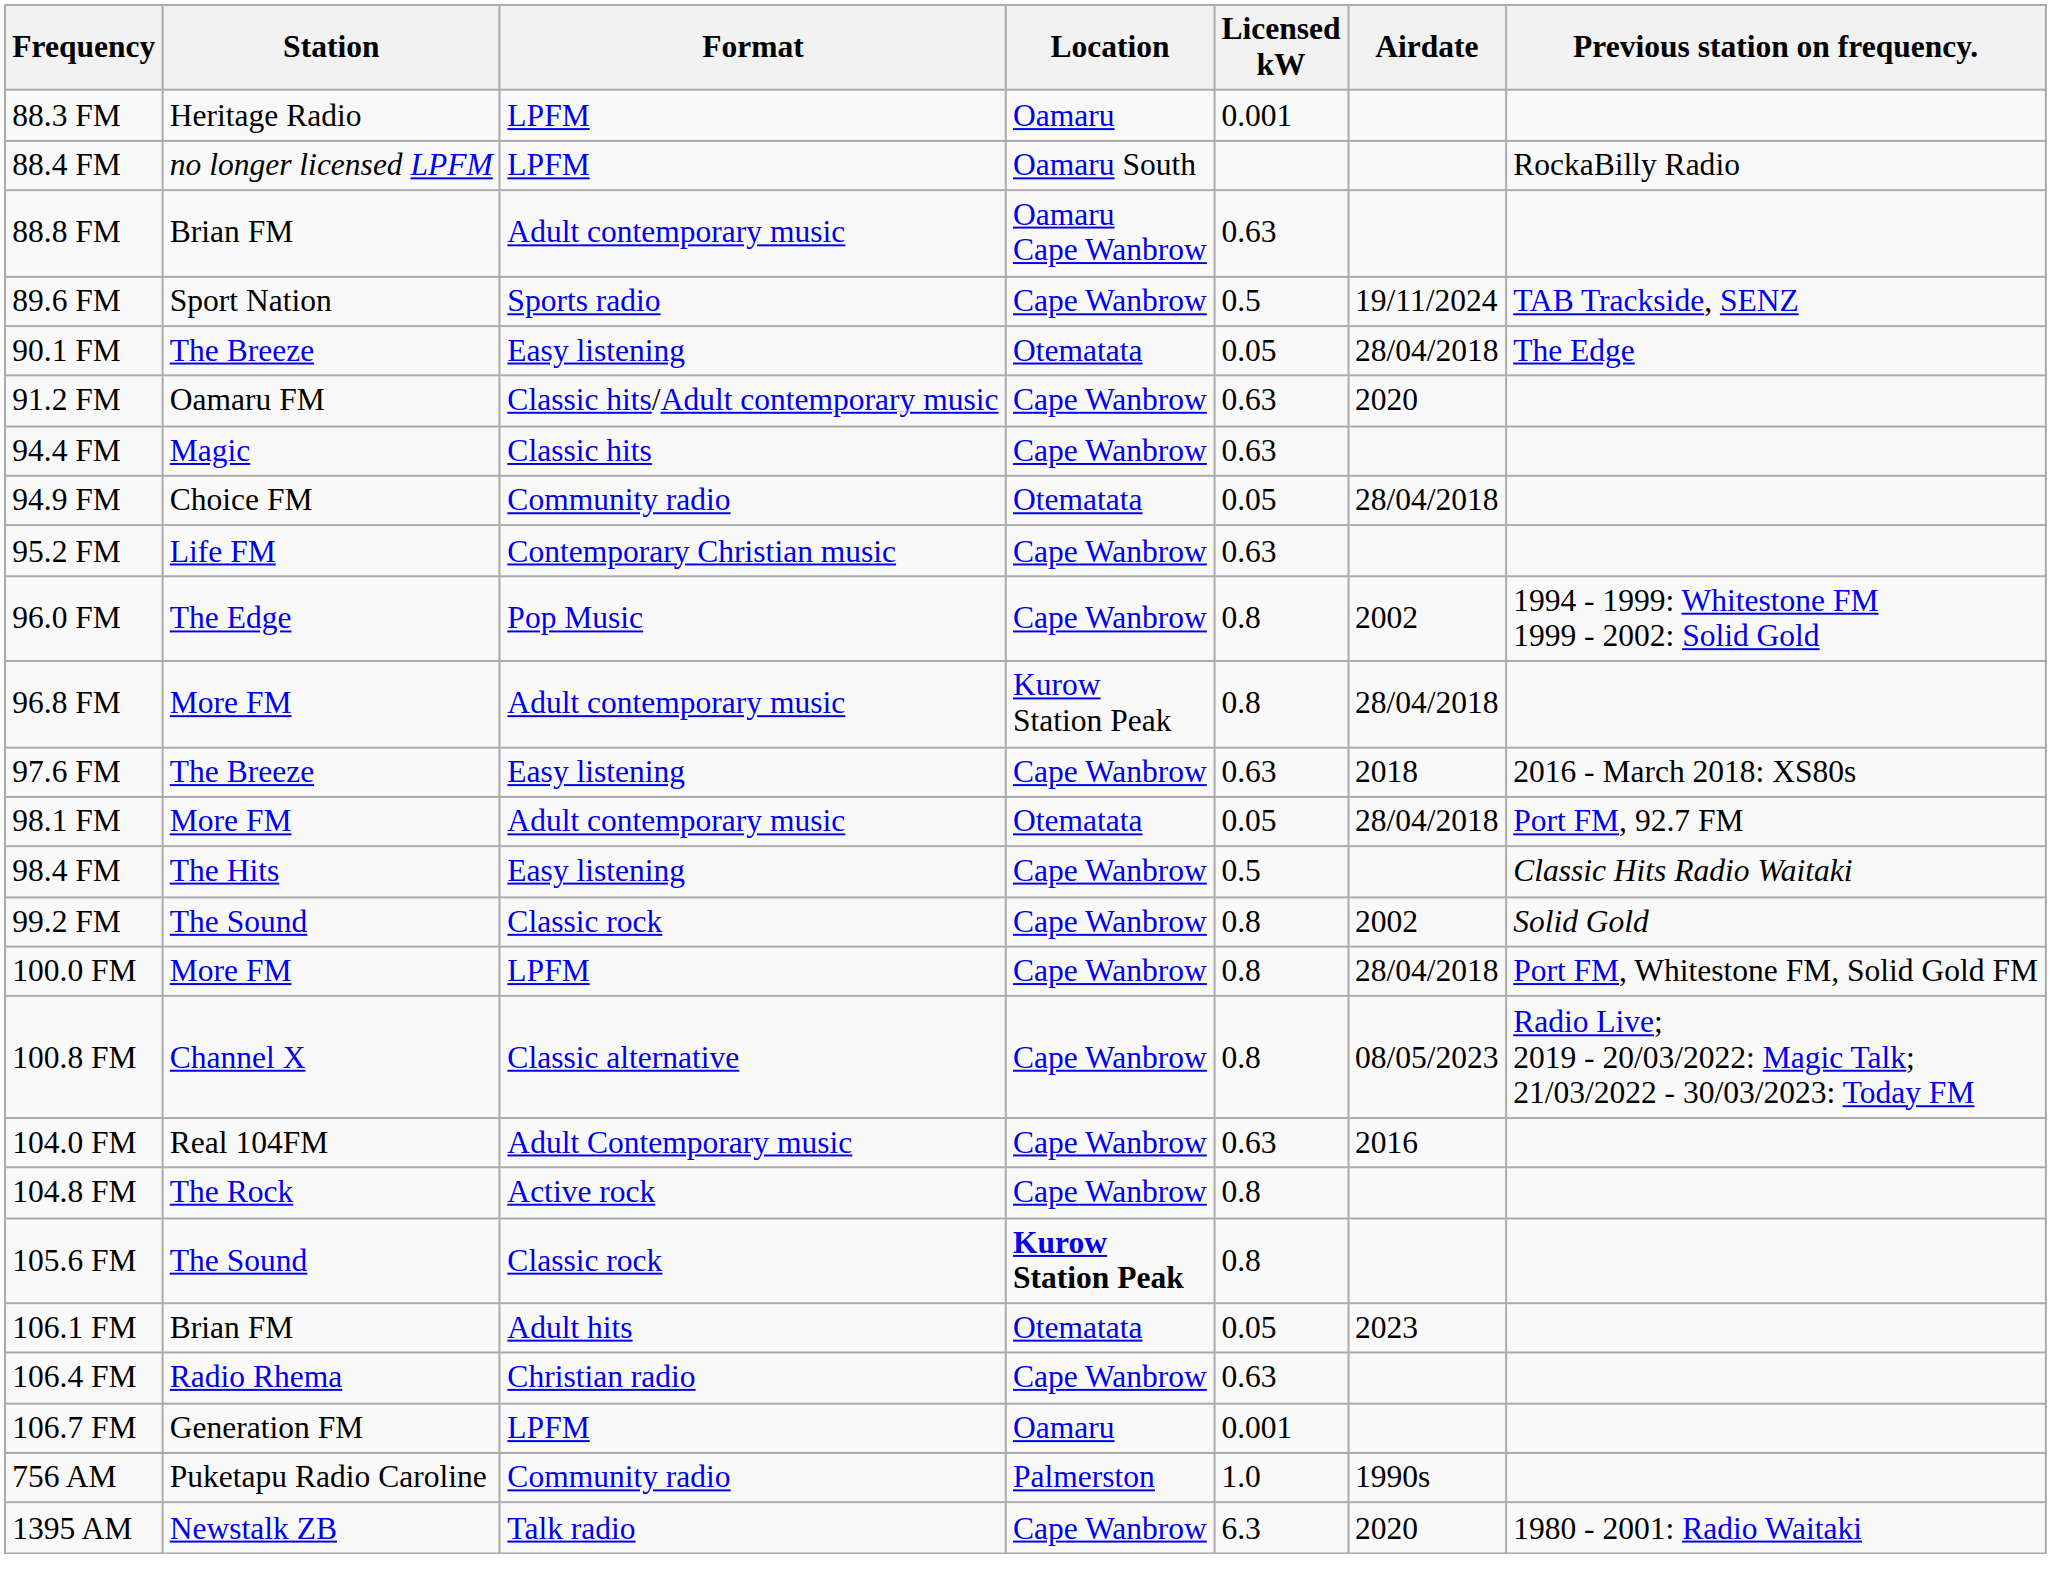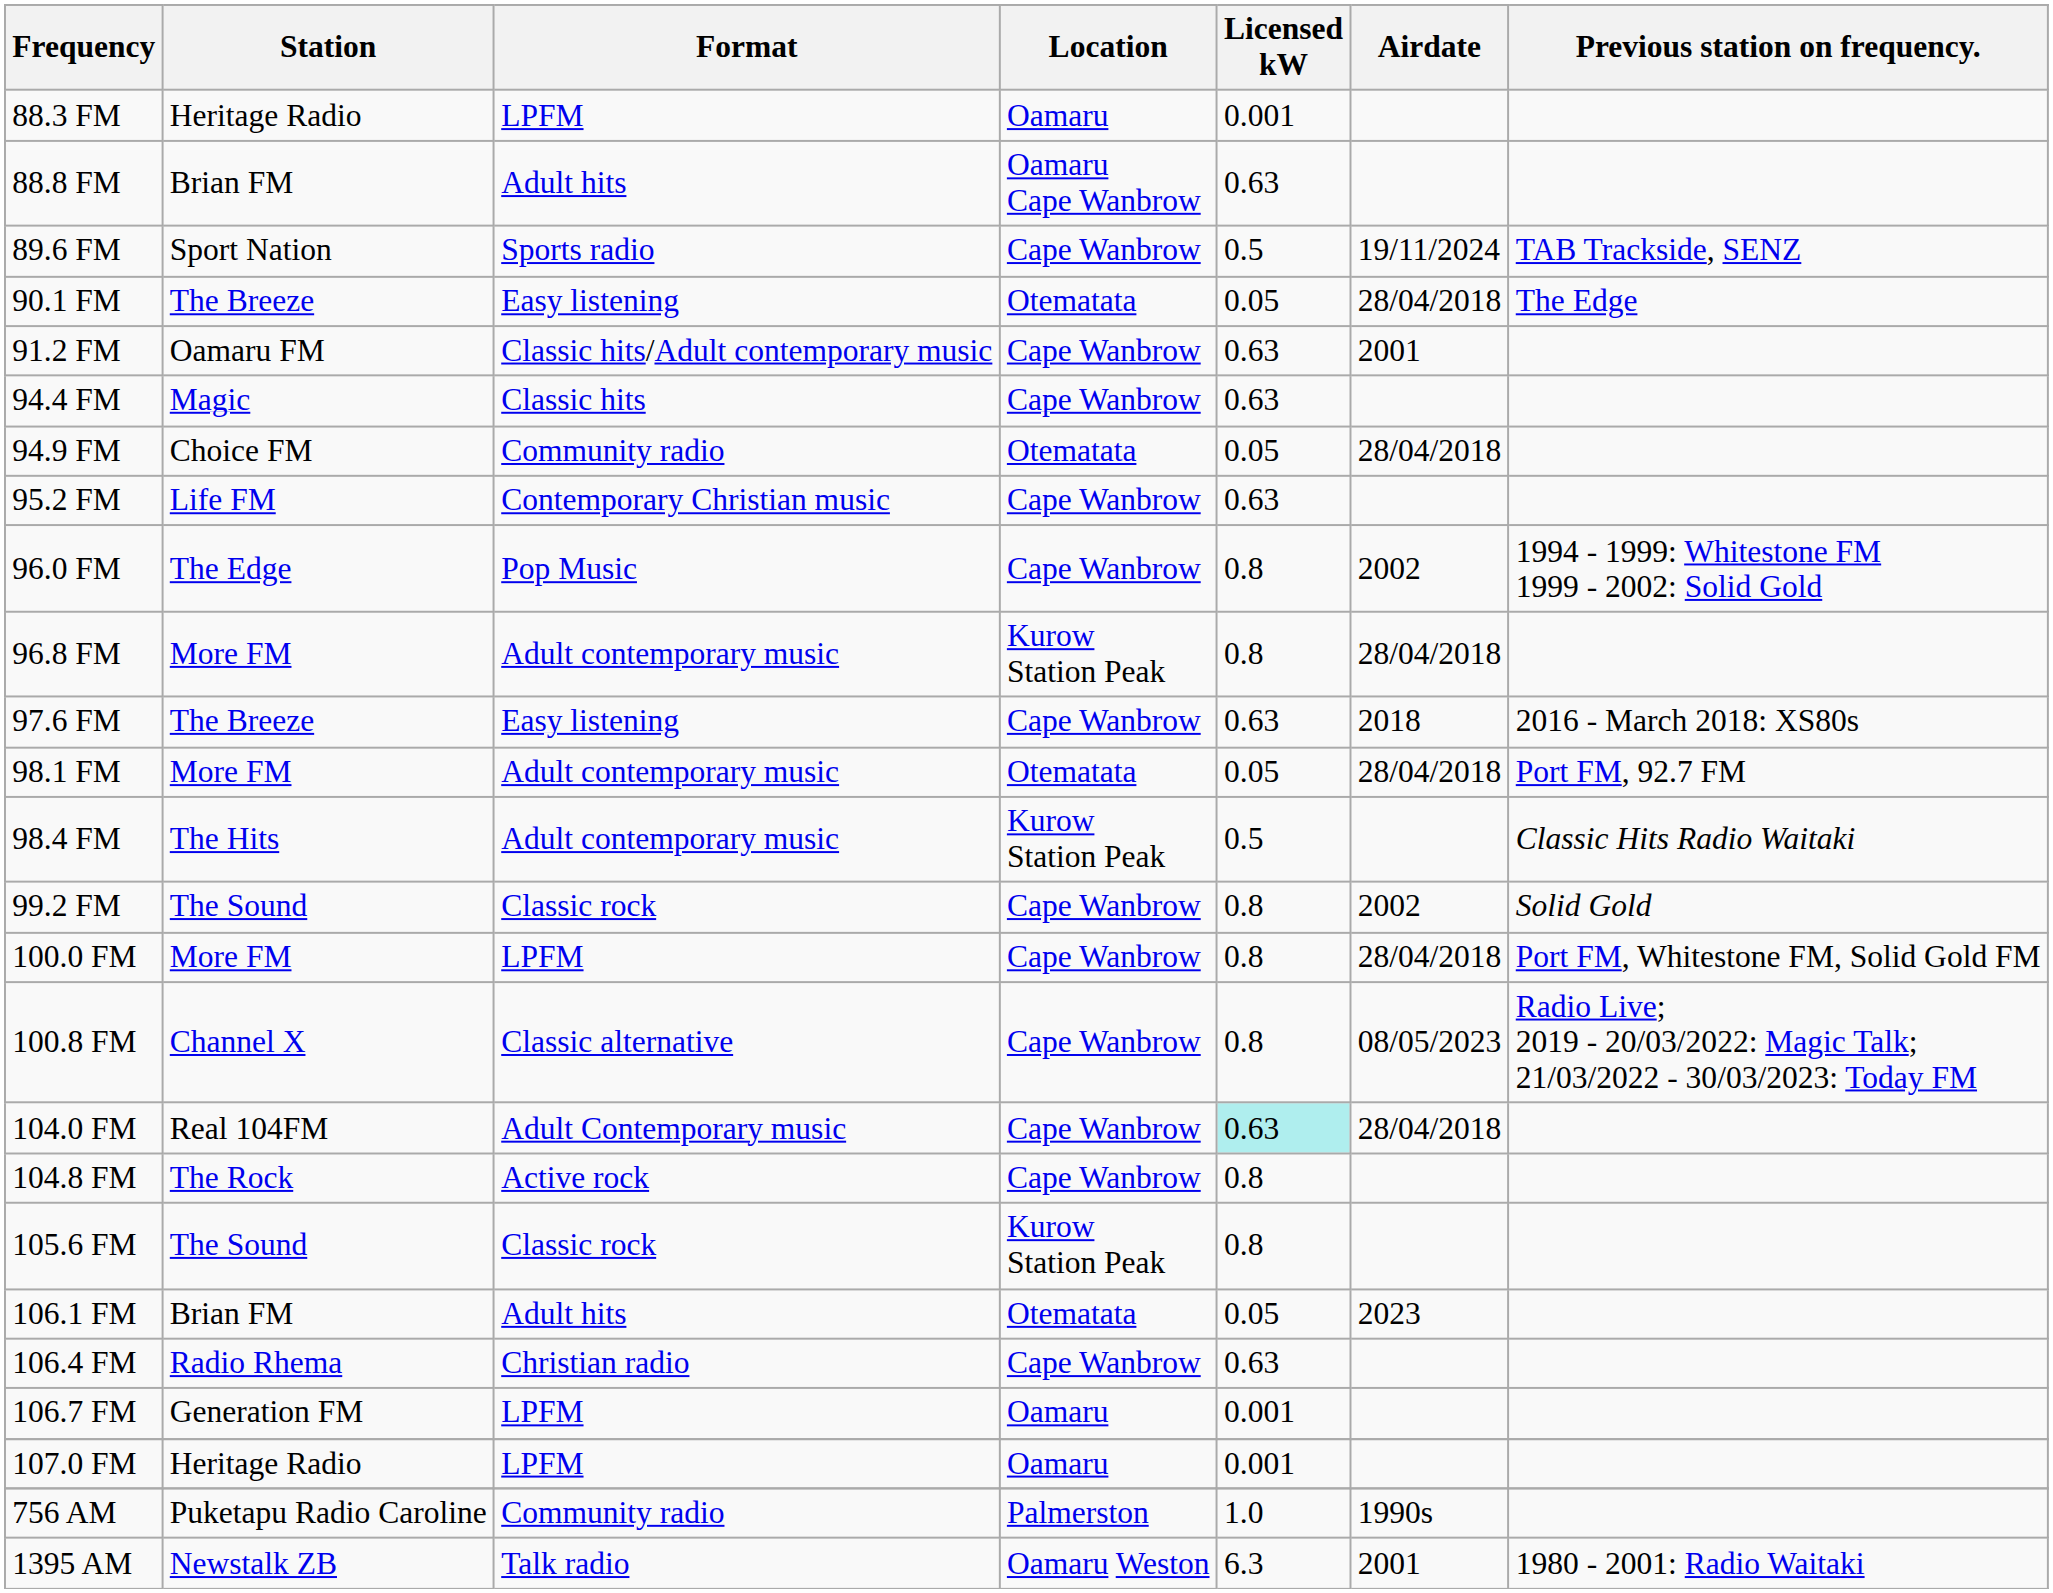 <table class="wikitable sortable defaultleft col5right">
 <tr>
 <th>Frequency<br></th>
 <th>Station</th>
 <th>Format</th>
 <th>Location</th>
 <th>Licensed<br>kW</th>
 <th>Airdate</th>
 <th>Previous station on frequency.</th>
 </tr>
 <tr>
 <td>88.3 FM</td>
 <td>Heritage Radio</td>
 <td><a href='#'>LPFM</a></td>
 <td><a href='#'>Oamaru</a></td>
 <td>0.001</td>
 <td></td>
 <td></td>
 </tr>
 <tr>
-<td>88.4 FM</td>
-<td><em>no longer licensed <a href='#'>LPFM</a></em></td>
-<td><a href='#'>LPFM</a></td>
-<td><a href='#'>Oamaru</a> South</td>
-<td></td>
-<td></td>
-<td>RockaBilly Radio</td>
-</tr>
-<tr>
 <td>88.8 FM</td>
 <td>Brian FM</td>
-<td><a href='#'>Adult contemporary music</a></td>
+<td><a href='#'>Adult hits</a></td>
 <td><a href='#'>Oamaru</a> <br><a href='#'>Cape Wanbrow</a></td>
 <td>0.63</td>
 <td></td>
 <td></td>
 </tr>
 <tr>
 <td>89.6 FM</td>
 <td>Sport Nation</td>
 <td><a href='#'>Sports radio</a></td>
 <td><a href='#'>Cape Wanbrow</a></td>
 <td>0.5</td>
 <td>19/11/2024</td>
 <td><a href='#'>TAB Trackside</a>, <a href='#'>SENZ</a></td>
 </tr>
 <tr>
 <td>90.1 FM</td>
 <td><a href='#'>The Breeze</a></td>
 <td><a href='#'>Easy listening</a></td>
 <td><a href='#'>Otematata</a></td>
 <td>0.05</td>
 <td>28/04/2018</td>
 <td><a href='#'>The Edge</a></td>
 </tr>
 <tr>
 <td>91.2 FM</td>
 <td>Oamaru FM</td>
 <td><a href='#'>Classic hits</a>/<a href='#'>Adult contemporary music</a></td>
 <td><a href='#'>Cape Wanbrow</a></td>
 <td>0.63</td>
-<td>2020</td>
+<td>2001</td>
 <td></td>
 </tr>
 <tr>
 <td>94.4 FM</td>
 <td><a href='#'>Magic</a></td>
 <td><a href='#'>Classic hits</a></td>
 <td><a href='#'>Cape Wanbrow</a></td>
 <td>0.63</td>
 <td></td>
 <td></td>
 </tr>
 <tr>
 <td>94.9 FM</td>
 <td>Choice FM</td>
 <td><a href='#'>Community radio</a></td>
 <td><a href='#'>Otematata</a></td>
 <td>0.05</td>
 <td>28/04/2018</td>
 <td></td>
 </tr>
 <tr>
 <td>95.2 FM</td>
 <td><a href='#'>Life FM</a></td>
 <td><a href='#'>Contemporary Christian music</a></td>
 <td><a href='#'>Cape Wanbrow</a></td>
 <td>0.63</td>
 <td></td>
 <td></td>
 </tr>
 <tr>
 <td>96.0 FM</td>
 <td><a href='#'>The Edge</a></td>
 <td><a href='#'>Pop Music</a></td>
 <td><a href='#'>Cape Wanbrow</a></td>
 <td>0.8</td>
 <td>2002</td>
 <td>1994 - 1999: <a href='#'>Whitestone FM</a> <br> 1999 - 2002: <a href='#'>Solid Gold</a></td>
 </tr>
 <tr>
 <td>96.8 FM</td>
 <td><a href='#'>More FM</a></td>
 <td><a href='#'>Adult contemporary music</a></td>
 <td><a href='#'>Kurow</a> <br> Station Peak</td>
 <td>0.8</td>
 <td>28/04/2018</td>
 <td></td>
 </tr>
 <tr>
 <td>97.6 FM</td>
 <td><a href='#'>The Breeze</a></td>
 <td><a href='#'>Easy listening</a></td>
 <td><a href='#'>Cape Wanbrow</a></td>
 <td>0.63</td>
 <td>2018</td>
 <td>2016 - March 2018: XS80s</td>
 </tr>
 <tr>
 <td>98.1 FM</td>
 <td><a href='#'>More FM</a></td>
 <td><a href='#'>Adult contemporary music</a></td>
 <td><a href='#'>Otematata</a></td>
 <td>0.05</td>
 <td>28/04/2018</td>
 <td><a href='#'>Port FM</a>, 92.7 FM</td>
 </tr>
 <tr>
 <td>98.4 FM</td>
 <td><a href='#'>The Hits</a></td>
-<td><a href='#'>Easy listening</a></td>
-<td><a href='#'>Cape Wanbrow</a></td>
+<td><a href='#'>Adult contemporary music</a></td>
+<td><a href='#'>Kurow</a> <br> Station Peak</td>
 <td>0.5</td>
 <td></td>
 <td><em>Classic Hits Radio Waitaki</em></td>
 </tr>
 <tr>
 <td>99.2 FM</td>
 <td><a href='#'>The Sound</a></td>
 <td><a href='#'>Classic rock</a></td>
 <td><a href='#'>Cape Wanbrow</a></td>
 <td>0.8</td>
 <td>2002</td>
 <td><em>Solid Gold</em></td>
 </tr>
 <tr>
 <td>100.0 FM</td>
 <td><a href='#'>More FM</a></td>
 <td><a href='#'>LPFM</a></td>
 <td><a href='#'>Cape Wanbrow</a></td>
 <td>0.8</td>
 <td>28/04/2018</td>
 <td><a href='#'>Port FM</a>, Whitestone FM, Solid Gold FM</td>
 </tr>
 <tr>
 <td>100.8 FM</td>
 <td><a href='#'>Channel X</a></td>
 <td><a href='#'>Classic alternative</a></td>
 <td><a href='#'>Cape Wanbrow</a></td>
 <td>0.8</td>
 <td>08/05/2023</td>
 <td><a href='#'>Radio Live</a>; <br> 2019 - 20/03/2022: <a href='#'>Magic Talk</a>; <br> 21/03/2022 - 30/03/2023: <a href='#'>Today FM</a></td>
 </tr>
 <tr>
 <td>104.0 FM</td>
 <td>Real 104FM</td>
 <td><a href='#'>Adult Contemporary music</a></td>
 <td><a href='#'>Cape Wanbrow</a></td>
-<td>0.63</td>
-<td>2016</td>
+<td style="background: paleturquoise;">0.63</td>
+<td>28/04/2018</td>
 <td></td>
 </tr>
 <tr>
 <td>104.8 FM</td>
 <td><a href='#'>The Rock</a></td>
 <td><a href='#'>Active rock</a></td>
 <td><a href='#'>Cape Wanbrow</a></td>
 <td>0.8</td>
 <td></td>
 <td></td>
 </tr>
 <tr>
 <td>105.6 FM</td>
 <td><a href='#'>The Sound</a></td>
 <td><a href='#'>Classic rock</a></td>
-<td><strong><a href='#'>Kurow</a> <br> Station Peak</strong></td>
+<td><a href='#'>Kurow</a> <br> Station Peak</td>
 <td>0.8</td>
 <td></td>
 <td></td>
 </tr>
 <tr>
 <td>106.1 FM</td>
 <td>Brian FM</td>
 <td><a href='#'>Adult hits</a></td>
 <td><a href='#'>Otematata</a></td>
 <td>0.05</td>
 <td>2023</td>
 <td></td>
 </tr>
 <tr>
 <td>106.4 FM</td>
 <td><a href='#'>Radio Rhema</a></td>
 <td><a href='#'>Christian radio</a></td>
 <td><a href='#'>Cape Wanbrow</a></td>
 <td>0.63</td>
 <td></td>
 <td></td>
 </tr>
 <tr>
 <td>106.7 FM</td>
 <td>Generation FM</td>
 <td><a href='#'>LPFM</a></td>
 <td><a href='#'>Oamaru</a></td>
 <td>0.001</td>
 <td></td>
 <td></td>
 </tr>
 <tr>
 </tr>
 <tr 106.7 FM || >
 </tr>
 <tr>
+<td>107.0 FM</td>
+<td>Heritage Radio</td>
+<td><a href='#'>LPFM</a></td>
+<td><a href='#'>Oamaru</a></td>
+<td>0.001</td>
+<td></td>
+<td></td>
+</tr>
+<tr>
 </tr>
 <tr 107.6 FM || Whitestone City Music || || || || || ||>
 </tr>
 <tr>
 <td>756 AM</td>
 <td>Puketapu Radio Caroline</td>
 <td><a href='#'>Community radio</a></td>
 <td><a href='#'>Palmerston</a></td>
 <td>1.0</td>
 <td>1990s</td>
 <td></td>
 </tr>
 <tr>
 <td>1395 AM</td>
 <td><a href='#'>Newstalk ZB</a></td>
 <td><a href='#'>Talk radio</a></td>
-<td><a href='#'>Cape Wanbrow</a></td>
+<td><a href='#'>Oamaru</a> <a href='#'>Weston</a></td>
 <td>6.3</td>
-<td>2020</td>
+<td>2001</td>
 <td>1980 - 2001: <a href='#'>Radio Waitaki</a></td>
 </tr>
 </table>
